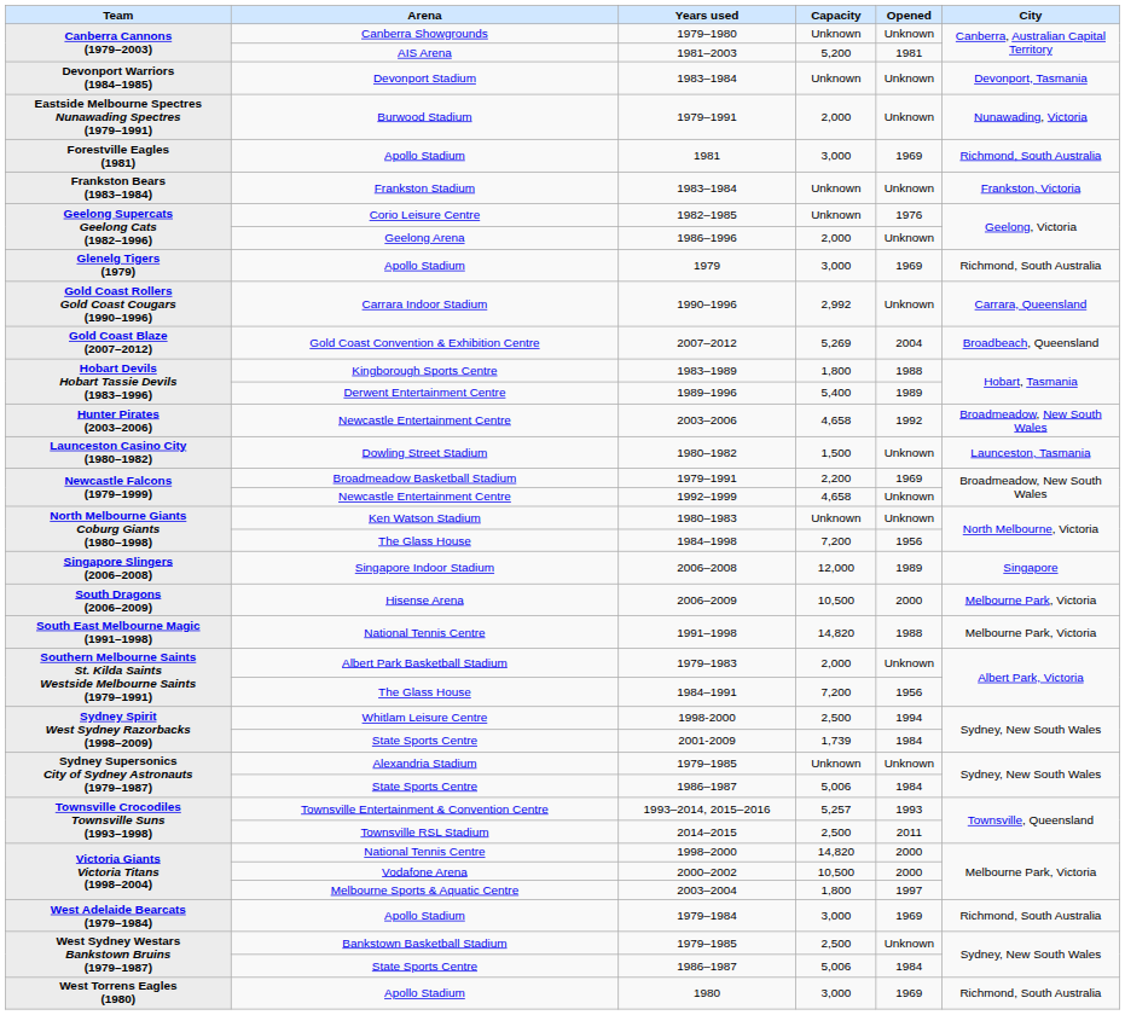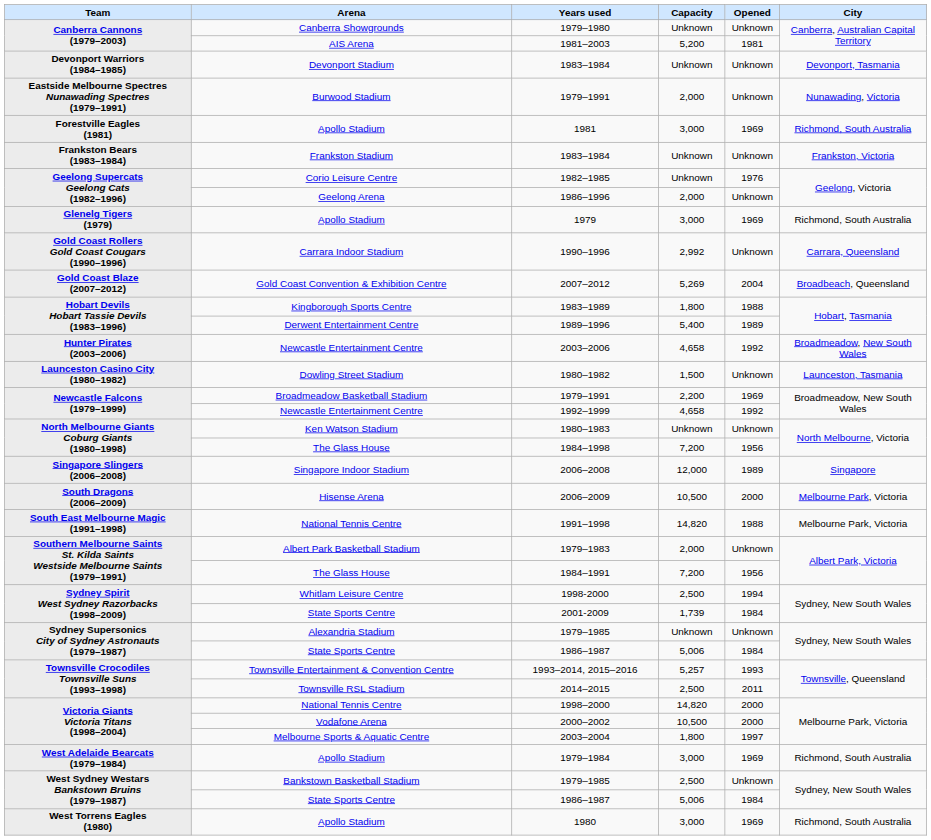 <table class="wikitable" style="font-size: 85%; text-align: center; width: 100%;">
 <tr>
 <th style="width:14%; background: #D0E7FF;">Team</th>
 <th style="width:24%; background: #D0E7FF;">Arena</th>
 <th style="width:11%;background: #D0E7FF;">Years used</th>
 <th style="width:5%; background: #D0E7FF;">Capacity</th>
 <th style="width:2%;background: #D0E7FF;">Opened</th>
 <th style="width:11%; background: #D0E7FF;">City</th>
 </tr>
 <tr>
 <th style="background: #ececec;" rowspan=2><a href='#'>Canberra Cannons</a><br>(1979–2003)</th>
 <td><a href='#'>Canberra Showgrounds</a></td>
 <td>1979–1980</td>
 <td>Unknown</td>
 <td>Unknown</td>
 <td rowspan=2><a href='#'>Canberra</a>, <a href='#'>Australian Capital Territory</a></td>
 </tr>
 <tr>
 <td><a href='#'>AIS Arena</a></td>
 <td>1981–2003</td>
 <td>5,200</td>
 <td>1981</td>
 </tr>
 <tr>
 <th style="background: #ececec;">Devonport Warriors <br>(1984–1985)</th>
 <td><a href='#'>Devonport Stadium</a></td>
 <td>1983–1984</td>
 <td>Unknown</td>
 <td>Unknown</td>
 <td><a href='#'>Devonport, Tasmania</a></td>
 </tr>
 <tr>
 <th style="background: #ececec;">Eastside Melbourne Spectres <br><em>Nunawading Spectres</em><br>(1979–1991)</th>
 <td><a href='#'>Burwood Stadium</a></td>
 <td>1979–1991</td>
 <td>2,000</td>
 <td>Unknown</td>
 <td><a href='#'>Nunawading</a>, <a href='#'>Victoria</a></td>
 </tr>
 <tr>
 <th style="background: #ececec;">Forestville Eagles<br>(1981)</th>
 <td><a href='#'>Apollo Stadium</a></td>
 <td>1981</td>
 <td>3,000</td>
 <td>1969</td>
 <td><a href='#'>Richmond, South Australia</a></td>
 </tr>
 <tr>
 <th style="background: #ececec;">Frankston Bears<br>(1983–1984)</th>
 <td><a href='#'>Frankston Stadium</a></td>
 <td>1983–1984</td>
 <td>Unknown</td>
 <td>Unknown</td>
 <td><a href='#'>Frankston, Victoria</a></td>
 </tr>
 <tr>
 <th style="background: #ececec;" rowspan=2><a href='#'>Geelong Supercats</a> <br><em>Geelong Cats</em><br>(1982–1996)</th>
 <td><a href='#'>Corio Leisure Centre</a></td>
 <td>1982–1985</td>
 <td>Unknown</td>
 <td>1976</td>
 <td rowspan=2><a href='#'>Geelong</a>, Victoria</td>
 </tr>
 <tr>
 <td><a href='#'>Geelong Arena</a></td>
 <td>1986–1996</td>
 <td>2,000</td>
 <td>Unknown</td>
 </tr>
 <tr>
 <th style="background: #ececec;"><a href='#'>Glenelg Tigers</a><br>(1979)</th>
 <td><a href='#'>Apollo Stadium</a></td>
 <td>1979</td>
 <td>3,000</td>
 <td>1969</td>
 <td>Richmond, South Australia</td>
 </tr>
 <tr>
 <th style="background: #ececec;"><a href='#'>Gold Coast Rollers</a><br><em>Gold Coast Cougars</em><br>(1990–1996)</th>
 <td><a href='#'>Carrara Indoor Stadium</a></td>
 <td>1990–1996</td>
 <td>2,992</td>
 <td>Unknown</td>
 <td><a href='#'>Carrara, Queensland</a></td>
 </tr>
 <tr>
 <th style="background: #ececec;"><a href='#'>Gold Coast Blaze</a><br>(2007–2012)</th>
 <td><a href='#'>Gold Coast Convention & Exhibition Centre</a></td>
 <td>2007–2012</td>
 <td>5,269</td>
 <td>2004</td>
 <td><a href='#'>Broadbeach</a>, Queensland</td>
 </tr>
 <tr>
 <th style="background: #ececec;" rowspan=2><a href='#'>Hobart Devils</a><br><em>Hobart Tassie Devils</em><br>(1983–1996)</th>
 <td><a href='#'>Kingborough Sports Centre</a></td>
 <td>1983–1989</td>
 <td>1,800</td>
 <td>1988</td>
 <td rowspan=2><a href='#'>Hobart</a>, <a href='#'>Tasmania</a></td>
 </tr>
 <tr>
 <td><a href='#'>Derwent Entertainment Centre</a></td>
 <td>1989–1996</td>
 <td>5,400</td>
 <td>1989</td>
 </tr>
 <tr>
 <th style="background: #ececec;"><a href='#'>Hunter Pirates</a><br>(2003–2006)</th>
 <td><a href='#'>Newcastle Entertainment Centre</a></td>
 <td>2003–2006</td>
 <td>4,658</td>
 <td>1992</td>
 <td><a href='#'>Broadmeadow</a>, <a href='#'>New South Wales</a></td>
 </tr>
 <tr>
 <th style="background: #ececec;"><a href='#'>Launceston Casino City</a><br>(1980–1982)</th>
 <td><a href='#'>Dowling Street Stadium</a></td>
 <td>1980–1982</td>
 <td>1,500</td>
 <td>Unknown</td>
 <td><a href='#'>Launceston, Tasmania</a></td>
 </tr>
 <tr>
 <th style="background: #ececec;" rowspan=2><a href='#'>Newcastle Falcons</a><br>(1979–1999)</th>
 <td><a href='#'>Broadmeadow Basketball Stadium</a></td>
 <td>1979–1991</td>
 <td>2,200</td>
 <td>1969</td>
 <td rowspan=2>Broadmeadow, New South Wales</td>
 </tr>
 <tr>
 <td><a href='#'>Newcastle Entertainment Centre</a></td>
 <td>1992–1999</td>
 <td>4,658</td>
-<td>Unknown</td>
+<td>1992</td>
 </tr>
 <tr>
 <th style="background: #ececec;" rowspan=2><a href='#'>North Melbourne Giants</a><br><em>Coburg Giants</em><br>(1980–1998)</th>
 <td><a href='#'>Ken Watson Stadium</a></td>
 <td>1980–1983</td>
 <td>Unknown</td>
 <td>Unknown</td>
 <td rowspan=2><a href='#'>North Melbourne</a>, Victoria</td>
 </tr>
 <tr>
 <td><a href='#'>The Glass House</a></td>
 <td>1984–1998</td>
 <td>7,200</td>
 <td>1956</td>
 </tr>
 <tr>
 <th style="background: #ececec;"><a href='#'>Singapore Slingers</a><br>(2006–2008)</th>
 <td><a href='#'>Singapore Indoor Stadium</a></td>
 <td>2006–2008</td>
 <td>12,000</td>
 <td>1989</td>
 <td><a href='#'>Singapore</a></td>
 </tr>
 <tr>
 <th style="background: #ececec;"><a href='#'>South Dragons</a><br>(2006–2009)</th>
 <td><a href='#'>Hisense Arena</a></td>
 <td>2006–2009</td>
 <td>10,500</td>
 <td>2000</td>
 <td><a href='#'>Melbourne Park</a>, Victoria</td>
 </tr>
 <tr>
 <th style="background: #ececec;"><a href='#'>South East Melbourne Magic</a><br>(1991–1998)</th>
 <td><a href='#'>National Tennis Centre</a></td>
 <td>1991–1998</td>
 <td>14,820</td>
 <td>1988</td>
 <td>Melbourne Park, Victoria</td>
 </tr>
 <tr>
 <th style="background: #ececec;" rowspan=2><a href='#'>Southern Melbourne Saints</a><br><em>St. Kilda Saints</em><br><em>Westside Melbourne Saints</em><br>(1979–1991)</th>
 <td><a href='#'>Albert Park Basketball Stadium</a></td>
 <td>1979–1983</td>
 <td>2,000</td>
 <td>Unknown</td>
 <td rowspan=2><a href='#'>Albert Park, Victoria</a></td>
 </tr>
 <tr>
 <td><a href='#'>The Glass House</a></td>
 <td>1984–1991</td>
 <td>7,200</td>
 <td>1956</td>
 </tr>
 <tr>
 <th style="background: #ececec;" rowspan=2><a href='#'>Sydney Spirit</a><br><em>West Sydney Razorbacks</em><br>(1998–2009)</th>
 <td><a href='#'>Whitlam Leisure Centre</a></td>
 <td>1998-2000</td>
 <td>2,500</td>
 <td>1994</td>
 <td rowspan=2>Sydney, New South Wales</td>
 </tr>
 <tr>
 <td><a href='#'>State Sports Centre</a></td>
 <td>2001-2009</td>
 <td>1,739</td>
 <td>1984</td>
 </tr>
 <tr>
 <th style="background: #ececec;" rowspan=2>Sydney Supersonics<br><em>City of Sydney Astronauts</em><br>(1979–1987)</th>
 <td><a href='#'>Alexandria Stadium</a></td>
 <td>1979–1985</td>
 <td>Unknown</td>
 <td>Unknown</td>
 <td rowspan=2>Sydney, New South Wales</td>
 </tr>
 <tr>
 <td><a href='#'>State Sports Centre</a></td>
 <td>1986–1987</td>
 <td>5,006</td>
 <td>1984</td>
 </tr>
 <tr>
 <th style="background: #ececec;" rowspan=2><a href='#'>Townsville Crocodiles</a><br><em>Townsville Suns</em> <br>(1993–1998)</th>
 <td><a href='#'>Townsville Entertainment & Convention Centre</a></td>
 <td>1993–2014, 2015–2016</td>
 <td>5,257</td>
 <td>1993</td>
 <td rowspan=2><a href='#'>Townsville</a>, Queensland</td>
 </tr>
 <tr>
 <td><a href='#'>Townsville RSL Stadium</a></td>
 <td>2014–2015</td>
 <td>2,500</td>
 <td>2011</td>
 </tr>
 <tr>
 <th style="background: #ececec;" rowspan=3><a href='#'>Victoria Giants</a><br><em>Victoria Titans</em><br>(1998–2004)</th>
 <td><a href='#'>National Tennis Centre</a></td>
 <td>1998–2000</td>
 <td>14,820</td>
 <td>2000</td>
 <td rowspan=3>Melbourne Park, Victoria</td>
 </tr>
 <tr>
 <td><a href='#'>Vodafone Arena</a></td>
 <td>2000–2002</td>
 <td>10,500</td>
 <td>2000</td>
 </tr>
 <tr>
 <td><a href='#'>Melbourne Sports & Aquatic Centre</a></td>
 <td>2003–2004</td>
 <td>1,800</td>
 <td>1997</td>
 </tr>
 <tr>
 <th style="background: #ececec;"><a href='#'>West Adelaide Bearcats</a> <br>(1979–1984)</th>
 <td><a href='#'>Apollo Stadium</a></td>
 <td>1979–1984</td>
 <td>3,000</td>
 <td>1969</td>
 <td>Richmond, South Australia</td>
 </tr>
 <tr>
 <th style="background: #ececec;" rowspan=2>West Sydney Westars<br><em>Bankstown Bruins</em> <br>(1979–1987)</th>
 <td><a href='#'>Bankstown Basketball Stadium</a></td>
 <td>1979–1985</td>
 <td>2,500</td>
 <td>Unknown</td>
 <td rowspan=2>Sydney, New South Wales</td>
 </tr>
 <tr>
 <td><a href='#'>State Sports Centre</a></td>
 <td>1986–1987</td>
 <td>5,006</td>
 <td>1984</td>
 </tr>
 <tr>
 <th style="background: #ececec;">West Torrens Eagles<br>(1980)</th>
 <td><a href='#'>Apollo Stadium</a></td>
 <td>1980</td>
 <td>3,000</td>
 <td>1969</td>
 <td>Richmond, South Australia</td>
 </tr>
 </table>
